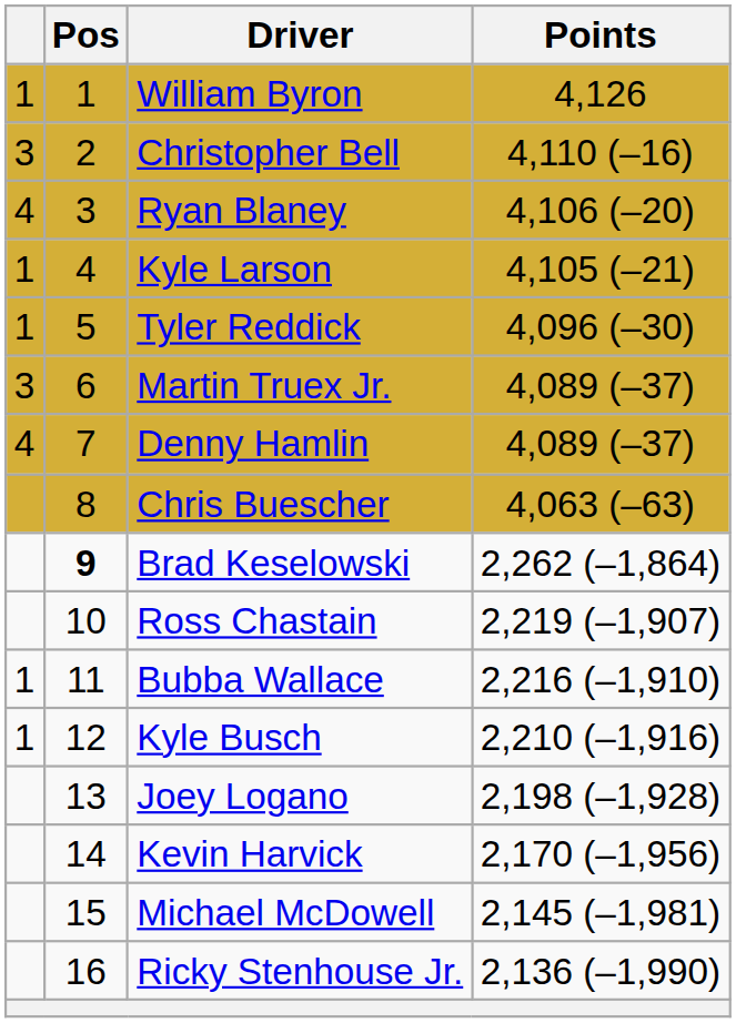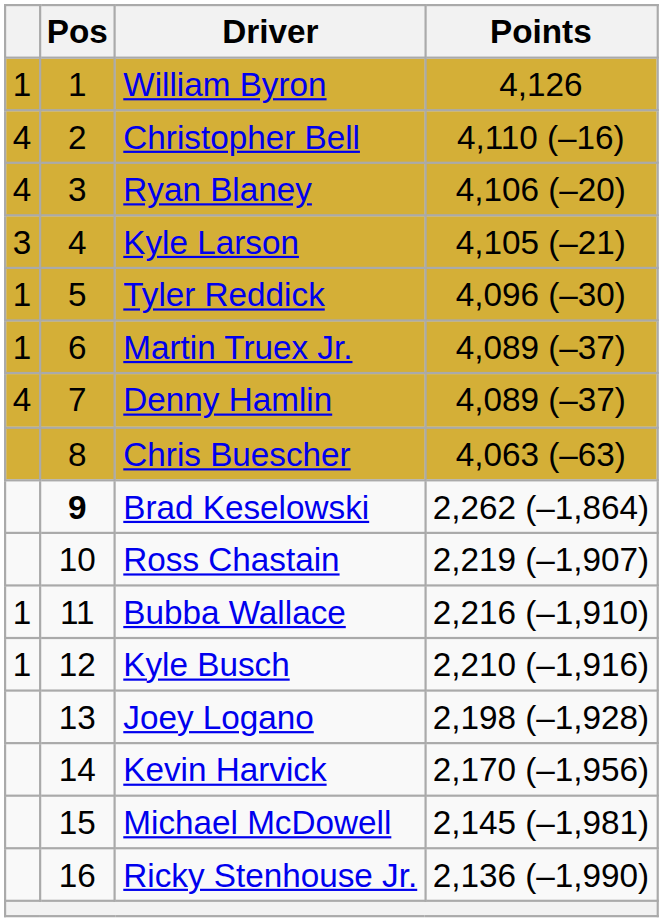 <table class="wikitable" style="font-size: 95%;">
 <tr>
 <th></th>
 <th>Pos</th>
 <th>Driver</th>
 <th>Points</th>
 </tr>
 <tr style="background:#D4AF37;">
 <td align="left"> 1</td>
 <td style="text-align:center;">1</td>
 <td><a href='#'>William Byron</a></td>
 <td style="text-align:center;">4,126</td>
 </tr>
 <tr style="background:#D4AF37;">
-<td align="left"> 3</td>
+<td align="left"> 4</td>
 <td style="text-align:center;">2</td>
 <td><a href='#'>Christopher Bell</a></td>
 <td style="text-align:center;">4,110 (–16)</td>
 </tr>
 <tr style="background:#D4AF37;">
 <td align="left"> 4</td>
 <td style="text-align:center;">3</td>
 <td><a href='#'>Ryan Blaney</a></td>
 <td style="text-align:center;">4,106 (–20)</td>
 </tr>
 <tr style="background:#D4AF37;">
-<td align="left"> 1</td>
+<td align="left"> 3</td>
 <td style="text-align:center;">4</td>
 <td><a href='#'>Kyle Larson</a></td>
 <td style="text-align:center;">4,105 (–21)</td>
 </tr>
 <tr style="background:#D4AF37;">
 <td align="left"> 1</td>
 <td style="text-align:center;">5</td>
 <td><a href='#'>Tyler Reddick</a></td>
 <td style="text-align:center;">4,096 (–30)</td>
 </tr>
 <tr style="background:#D4AF37;">
-<td align="left"> 3</td>
+<td align="left"> 1</td>
 <td style="text-align:center;">6</td>
 <td><a href='#'>Martin Truex Jr.</a></td>
 <td style="text-align:center;">4,089 (–37)</td>
 </tr>
 <tr style="background:#D4AF37;">
 <td align="left"> 4</td>
 <td style="text-align:center;">7</td>
 <td><a href='#'>Denny Hamlin</a></td>
 <td style="text-align:center;">4,089 (–37)</td>
 </tr>
 <tr style="background:#D4AF37;">
 <td align="left"></td>
 <td style="text-align:center;">8</td>
 <td><a href='#'>Chris Buescher</a></td>
 <td style="text-align:center;">4,063 (–63)</td>
 </tr>
 <tr>
 <td align="left"></td>
 <td style="text-align:center;"><strong>9</strong></td>
 <td><a href='#'>Brad Keselowski</a></td>
 <td style="text-align:center;">2,262 (–1,864)</td>
 </tr>
 <tr>
 <td align="left"></td>
 <td style="text-align:center;">10</td>
 <td><a href='#'>Ross Chastain</a></td>
 <td style="text-align:center;">2,219 (–1,907)</td>
 </tr>
 <tr>
 <td align="left"> 1</td>
 <td style="text-align:center;">11</td>
 <td><a href='#'>Bubba Wallace</a></td>
 <td style="text-align:center;">2,216 (–1,910)</td>
 </tr>
 <tr>
 <td align="left"> 1</td>
 <td style="text-align:center;">12</td>
 <td><a href='#'>Kyle Busch</a></td>
 <td style="text-align:center;">2,210 (–1,916)</td>
 </tr>
 <tr>
 <td align="left"></td>
 <td style="text-align:center;">13</td>
 <td><a href='#'>Joey Logano</a></td>
 <td style="text-align:center;">2,198 (–1,928)</td>
 </tr>
 <tr>
 <td align="left"></td>
 <td style="text-align:center;">14</td>
 <td><a href='#'>Kevin Harvick</a></td>
 <td style="text-align:center;">2,170 (–1,956)</td>
 </tr>
 <tr>
 <td align="left"></td>
 <td style="text-align:center;">15</td>
 <td><a href='#'>Michael McDowell</a></td>
 <td style="text-align:center;">2,145 (–1,981)</td>
 </tr>
 <tr>
 <td align="left"></td>
 <td style="text-align:center;">16</td>
 <td><a href='#'>Ricky Stenhouse Jr.</a></td>
 <td style="text-align:center;">2,136 (–1,990)</td>
 </tr>
 <tr class="sortbottom">
 <th colspan="9"></th>
 </tr>
 </table>
